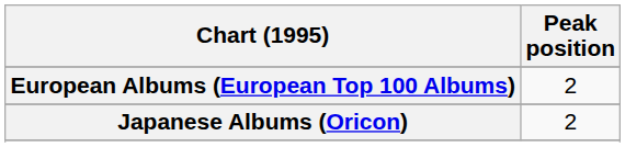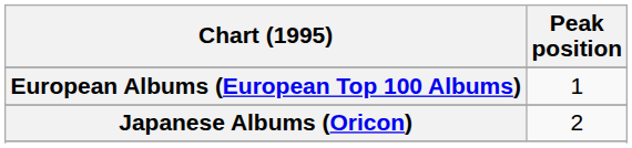 <table class="wikitable sortable plainrowheaders" style="text-align:center">
 <tr>
 <th scope="col">Chart (1995)</th>
 <th scope="col">Peak<br>position</th>
 </tr>
 <tr>
 </tr>
 <tr>
 </tr>
 <tr>
 </tr>
 <tr>
 </tr>
 <tr>
 </tr>
 <tr>
 <th scope="row">European Albums (<a href='#'>European Top 100 Albums</a>)</th>
-<td>2</td>
+<td>1</td>
 </tr>
 <tr>
 </tr>
 <tr>
 <th scope="row">Japanese Albums (<a href='#'>Oricon</a>)</th>
 <td>2</td>
 </tr>
 <tr>
 </tr>
 <tr>
 </tr>
 <tr>
 </tr>
 <tr>
 </tr>
 <tr>
 </tr>
 <tr>
 </tr>
 <tr>
 </tr>
 </table>
